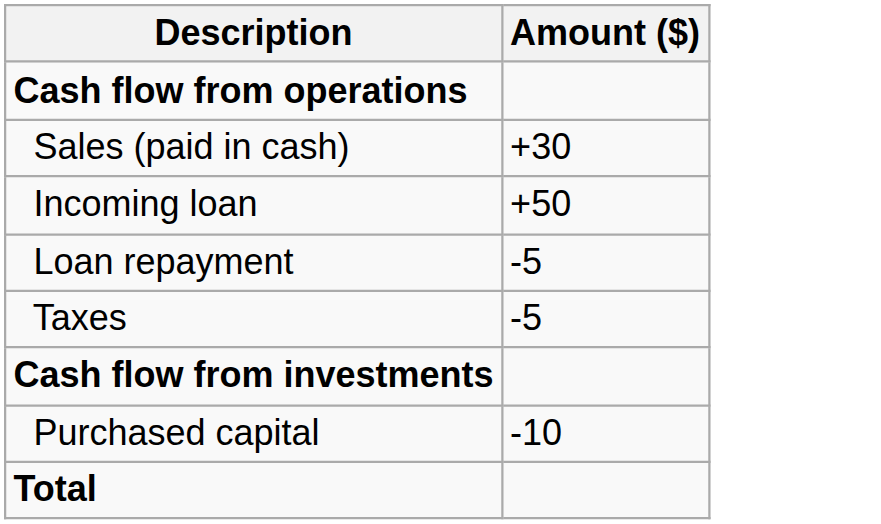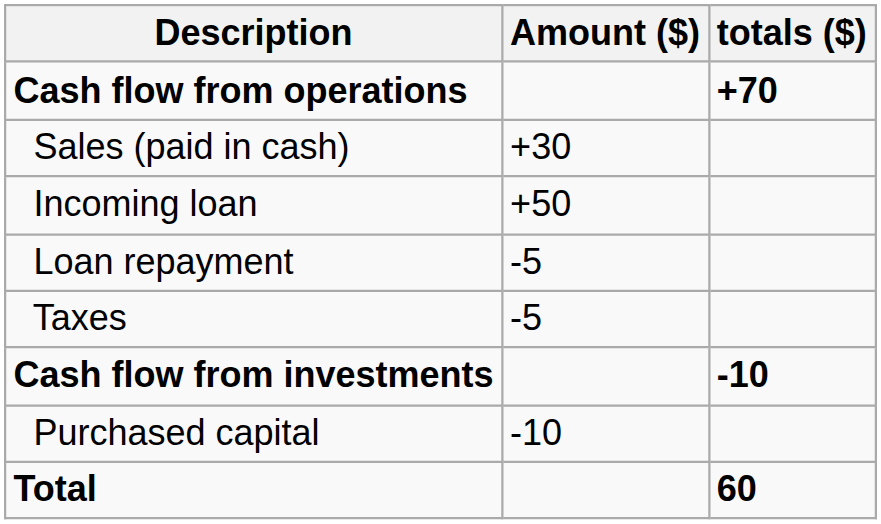 <table class=wikitable>
 <tr>
 <th>Description</th>
 <th>Amount ($)</th>
+<th>totals ($)</th>
 </tr>
 <tr>
 <td><strong>Cash flow from operations</strong></td>
 <td></td>
+<td><strong>+70</strong></td>
 </tr>
 <tr>
 <td>  Sales (paid in cash)</td>
 <td>+30</td>
+<td></td>
 </tr>
 <tr>
 <td>  Incoming loan</td>
 <td>+50</td>
+<td></td>
 </tr>
 <tr>
 <td>  Loan repayment</td>
 <td>-5</td>
+<td></td>
 </tr>
 <tr>
 <td>  Taxes</td>
 <td>-5</td>
+<td></td>
 </tr>
 <tr>
 <td><strong>Cash flow from investments</strong></td>
 <td></td>
+<td><strong>-10</strong></td>
 </tr>
 <tr>
 <td>  Purchased capital</td>
 <td>-10</td>
+<td></td>
 </tr>
 <tr>
 <td><strong>Total</strong></td>
 <td></td>
+<td><strong>60</strong></td>
 </tr>
 </table>
